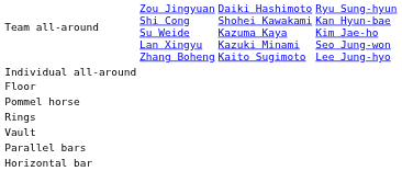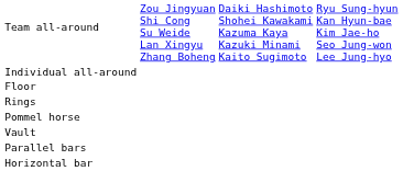 <table>
 <tr>
 <td>Team all-around <br> </td>
 <td><br><a href='#'>Zou Jingyuan</a><br><a href='#'>Shi Cong</a><br><a href='#'>Su Weide</a><br><a href='#'>Lan Xingyu</a><br><a href='#'>Zhang Boheng</a></td>
 <td><br><a href='#'>Daiki Hashimoto</a><br><a href='#'>Shohei Kawakami</a><br><a href='#'>Kazuma Kaya</a><br><a href='#'>Kazuki Minami</a><br><a href='#'>Kaito Sugimoto</a></td>
 <td><br><a href='#'>Ryu Sung-hyun</a><br><a href='#'>Kan Hyun-bae</a><br><a href='#'>Kim Jae-ho</a><br><a href='#'>Seo Jung-won</a><br><a href='#'>Lee Jung-hyo</a></td>
 </tr>
 <tr>
 <td>Individual all-around <br> </td>
 <td></td>
 <td></td>
 <td></td>
 </tr>
 <tr>
 <td>Floor <br> </td>
 <td></td>
 <td></td>
 <td></td>
 </tr>
 <tr>
-<td>Pommel horse <br> </td>
+<td>Rings <br> </td>
 <td></td>
 <td></td>
 <td></td>
 </tr>
 <tr>
-<td>Rings <br> </td>
+<td>Pommel horse <br> </td>
 <td></td>
 <td></td>
 <td></td>
 </tr>
 <tr>
 <td>Vault <br> </td>
 <td></td>
 <td></td>
 <td></td>
 </tr>
 <tr>
 <td>Parallel bars <br> </td>
 <td></td>
 <td></td>
 <td></td>
 </tr>
 <tr>
 <td>Horizontal bar <br> </td>
 <td></td>
 <td></td>
 <td></td>
 </tr>
 </table>
